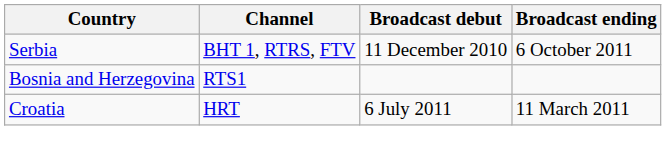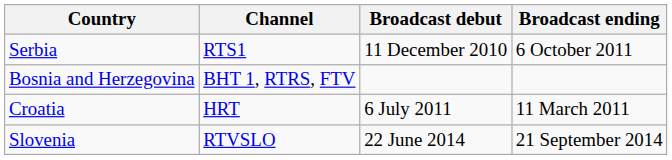 <table class="sortable wikitable">
 <tr>
 <th>Country</th>
 <th>Channel</th>
 <th>Broadcast debut</th>
 <th>Broadcast ending</th>
 </tr>
 <tr>
 <td> <a href='#'>Serbia</a></td>
-<td><a href='#'>BHT 1</a>, <a href='#'>RTRS</a>, <a href='#'>FTV</a></td>
+<td><a href='#'>RTS1</a></td>
 <td>11 December 2010</td>
 <td>6 October 2011</td>
 </tr>
 <tr>
 <td> <a href='#'>Bosnia and Herzegovina</a></td>
-<td><a href='#'>RTS1</a></td>
+<td><a href='#'>BHT 1</a>, <a href='#'>RTRS</a>, <a href='#'>FTV</a></td>
 <td></td>
 <td></td>
 </tr>
 <tr>
 <td> <a href='#'>Croatia</a></td>
 <td><a href='#'>HRT</a></td>
 <td>6 July 2011</td>
 <td>11 March 2011</td>
 </tr>
+<tr>
+<td> <a href='#'>Slovenia</a></td>
+<td><a href='#'>RTVSLO</a></td>
+<td>22 June 2014</td>
+<td>21 September 2014</td>
+</tr>
 </table>
